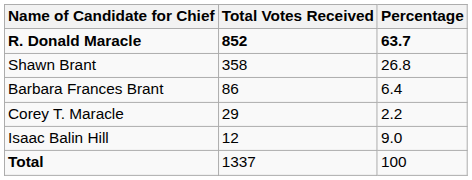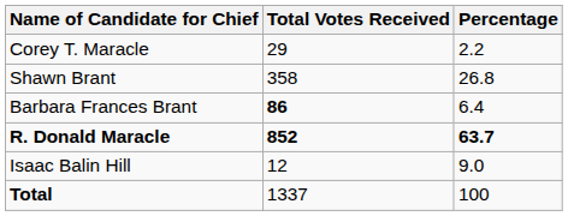 <table class="wikitable">
 <tr>
 <th>Name of Candidate for Chief</th>
 <th>Total Votes Received</th>
 <th>Percentage</th>
 </tr>
 <tr>
-<td><strong>R. Donald Maracle</strong></td>
-<td><strong>852</strong></td>
-<td><strong>63.7</strong></td>
+<td>Corey T. Maracle</td>
+<td>29</td>
+<td>2.2</td>
 </tr>
 <tr>
 <td>Shawn Brant</td>
 <td>358</td>
 <td>26.8</td>
 </tr>
 <tr>
 <td>Barbara Frances Brant</td>
-<td>86</td>
+<td><strong>86</strong></td>
 <td>6.4</td>
 </tr>
 <tr>
-<td>Corey T. Maracle</td>
-<td>29</td>
-<td>2.2</td>
+<td><strong>R. Donald Maracle</strong></td>
+<td><strong>852</strong></td>
+<td><strong>63.7</strong></td>
 </tr>
 <tr>
 <td>Isaac Balin Hill</td>
 <td>12</td>
 <td>9.0</td>
 </tr>
 <tr>
 <td><strong>Total</strong></td>
 <td>1337</td>
 <td>100</td>
 </tr>
 </table>
